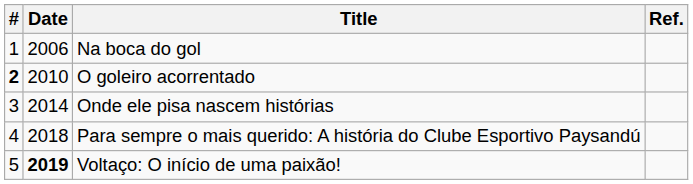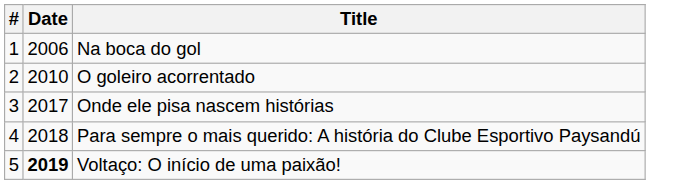 <table class="wikitable">
 <tr>
 <th>#</th>
 <th>Date</th>
 <th>Title</th>
-<th>Ref.</th>
 </tr>
 <tr>
 <td>1</td>
 <td>2006</td>
 <td>Na boca do gol</td>
-<td></td>
 </tr>
 <tr>
-<td><strong>2</strong></td>
+<td>2</td>
 <td>2010</td>
 <td>O goleiro acorrentado</td>
-<td></td>
 </tr>
 <tr>
 <td>3</td>
-<td>2014</td>
+<td>2017</td>
 <td>Onde ele pisa nascem histórias</td>
-<td></td>
 </tr>
 <tr>
 <td>4</td>
 <td>2018</td>
 <td>Para sempre o mais querido: A história do Clube Esportivo Paysandú</td>
-<td></td>
 </tr>
 <tr>
 <td>5</td>
 <td><strong>2019</strong></td>
 <td>Voltaço: O início de uma paixão!</td>
-<td></td>
 </tr>
 </table>
